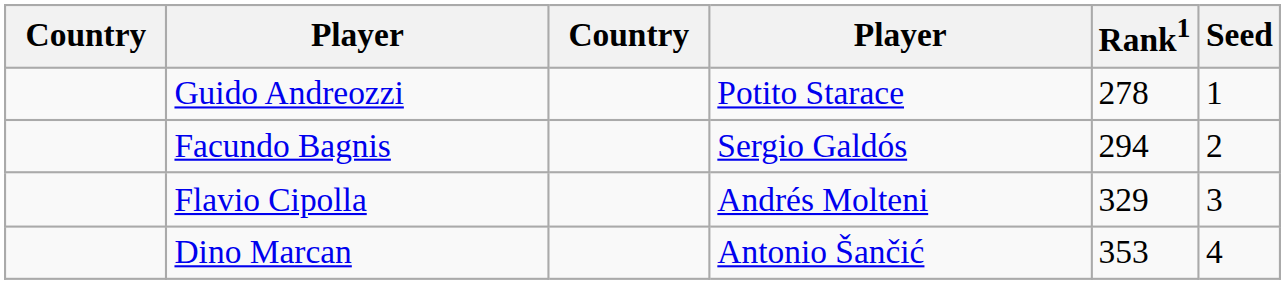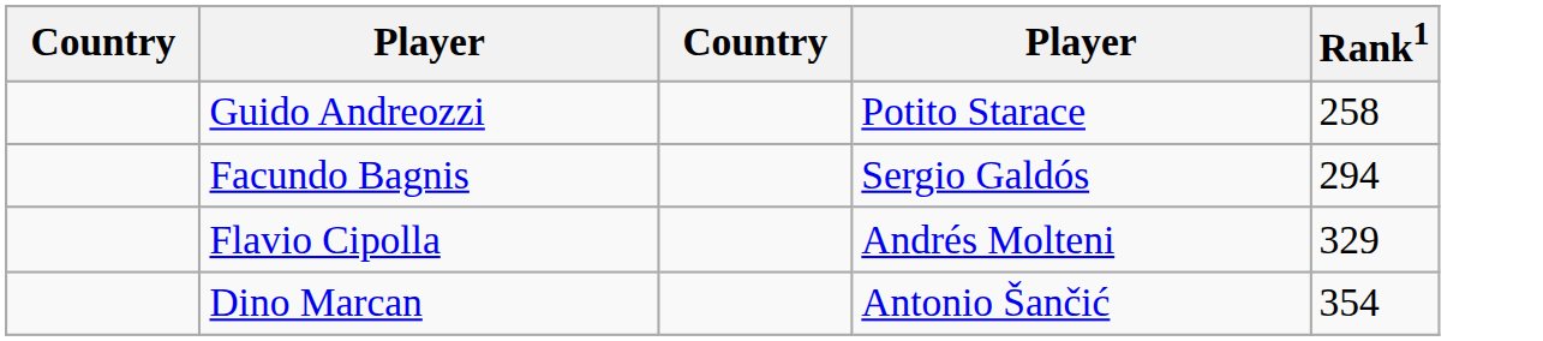 <table class="sortable wikitable">
 <tr>
 <th width="70">Country</th>
 <th width="175">Player</th>
 <th width="70">Country</th>
 <th width="175">Player</th>
 <th>Rank<sup>1</sup></th>
-<th>Seed</th>
 </tr>
 <tr>
 <td></td>
 <td><a href='#'>Guido Andreozzi</a></td>
 <td></td>
 <td><a href='#'>Potito Starace</a></td>
-<td>278</td>
-<td>1</td>
+<td>258</td>
 </tr>
 <tr>
 <td></td>
 <td><a href='#'>Facundo Bagnis</a></td>
 <td></td>
 <td><a href='#'>Sergio Galdós</a></td>
 <td>294</td>
-<td>2</td>
 </tr>
 <tr>
 <td></td>
 <td><a href='#'>Flavio Cipolla</a></td>
 <td></td>
 <td><a href='#'>Andrés Molteni</a></td>
 <td>329</td>
-<td>3</td>
 </tr>
 <tr>
 <td></td>
 <td><a href='#'>Dino Marcan</a></td>
 <td></td>
 <td><a href='#'>Antonio Šančić</a></td>
-<td>353</td>
-<td>4</td>
+<td>354</td>
 </tr>
 </table>
